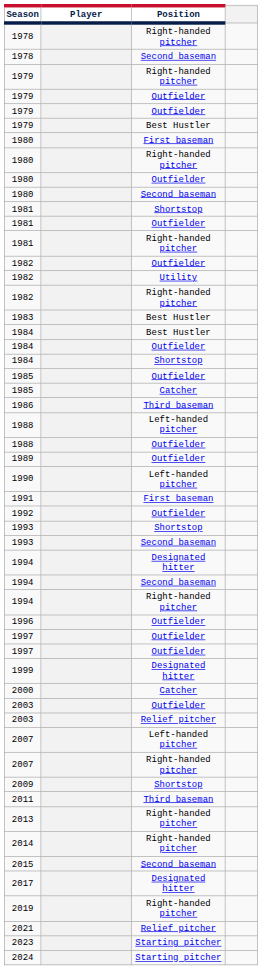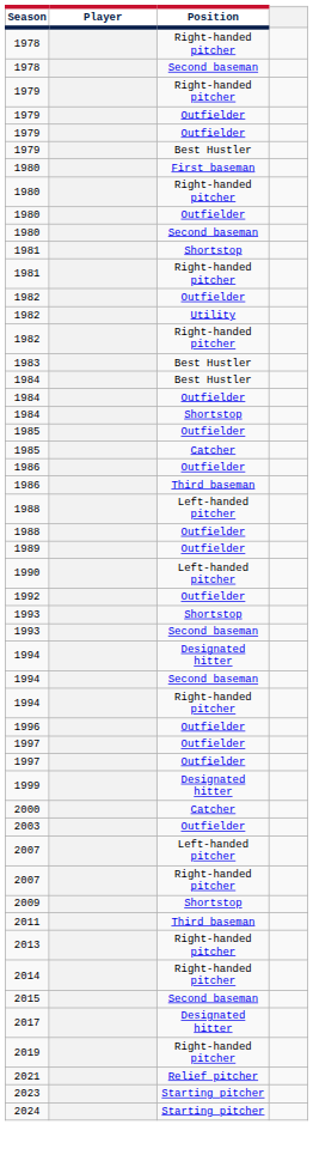 <table class="wikitable sortable plainrowheaders" style="text-align:center">
 <tr>
 <th scope="col" style="background-color:#ffffff; border-top:#c8102e 5px solid; border-bottom:#071d49 5px solid; color:#071d49">Season</th>
 <th width="125px" scope="col" style="background-color:#ffffff; border-top:#c8102e 5px solid; border-bottom:#071d49 5px solid; color:#071d49">Player</th>
 <th width="130px" scope="col" style="background-color:#ffffff; border-top:#c8102e 5px solid; border-bottom:#071d49 5px solid; color:#071d49">Position</th>
 <th style="width:40px" class="unsortable" scope="col" style="background-color:#ffffff; border-top:#c8102e 5px solid; border-bottom:#071d49 5px solid; color:#071d49"></th>
 </tr>
 <tr>
 <td>1978</td>
 <th scope="row" style="text-align:center"></th>
 <td>Right-handed <a href='#'>pitcher</a></td>
 <td></td>
 </tr>
 <tr>
 <td>1978</td>
 <th scope="row" style="text-align:center"></th>
 <td><a href='#'>Second baseman</a></td>
 <td></td>
 </tr>
 <tr>
 <td>1979</td>
 <th scope="row" style="text-align:center"></th>
 <td>Right-handed <a href='#'>pitcher</a></td>
 <td></td>
 </tr>
 <tr>
 <td>1979</td>
 <th scope="row" style="text-align:center"></th>
 <td><a href='#'>Outfielder</a></td>
 <td></td>
 </tr>
 <tr>
 <td>1979</td>
 <th scope="row" style="text-align:center"> </th>
 <td><a href='#'>Outfielder</a></td>
 <td></td>
 </tr>
 <tr>
 <td>1979</td>
 <th scope="row" style="text-align:center"> </th>
 <td>Best Hustler</td>
 <td></td>
 </tr>
 <tr>
 <td>1980</td>
 <th scope="row" style="text-align:center"></th>
 <td><a href='#'>First baseman</a></td>
 <td></td>
 </tr>
 <tr>
 <td>1980</td>
 <th scope="row" style="text-align:center"></th>
 <td>Right-handed <a href='#'>pitcher</a></td>
 <td></td>
 </tr>
 <tr>
 <td>1980</td>
 <th scope="row" style="text-align:center"></th>
 <td><a href='#'>Outfielder</a></td>
 <td></td>
 </tr>
 <tr>
 <td>1980</td>
 <th scope="row" style="text-align:center"></th>
 <td><a href='#'>Second baseman</a></td>
 <td></td>
 </tr>
 <tr>
 <td>1981</td>
 <th scope="row" style="text-align:center"></th>
 <td><a href='#'>Shortstop</a></td>
 <td></td>
 </tr>
 <tr>
 <td>1981</td>
 <th scope="row" style="text-align:center"></th>
-<td><a href='#'>Outfielder</a></td>
-<td></td>
-</tr>
-<tr>
-<td>1981</td>
-<th scope="row" style="text-align:center"></th>
 <td>Right-handed <a href='#'>pitcher</a></td>
 <td></td>
 </tr>
 <tr>
 <td>1982</td>
 <th scope="row" style="text-align:center"></th>
 <td><a href='#'>Outfielder</a></td>
 <td></td>
 </tr>
 <tr>
 <td>1982</td>
 <th scope="row" style="text-align:center"></th>
 <td><a href='#'>Utility</a></td>
 <td></td>
 </tr>
 <tr>
 <td>1982</td>
 <th scope="row" style="text-align:center"></th>
 <td>Right-handed <a href='#'>pitcher</a></td>
 <td></td>
 </tr>
 <tr>
 <td>1983</td>
 <th scope="row" style="text-align:center"></th>
 <td>Best Hustler</td>
 <td></td>
 </tr>
 <tr>
 <td>1984</td>
 <th scope="row" style="text-align:center"></th>
 <td>Best Hustler</td>
 <td></td>
 </tr>
 <tr>
 <td>1984</td>
 <th scope="row" style="text-align:center"></th>
 <td><a href='#'>Outfielder</a></td>
 <td></td>
 </tr>
 <tr>
 <td>1984</td>
 <th scope="row" style="text-align:center"></th>
 <td><a href='#'>Shortstop</a></td>
 <td></td>
 </tr>
 <tr>
 <td>1985</td>
 <th scope="row" style="text-align:center"></th>
 <td><a href='#'>Outfielder</a></td>
 <td></td>
 </tr>
 <tr>
 <td>1985</td>
 <th scope="row" style="text-align:center"></th>
 <td><a href='#'>Catcher</a></td>
 <td></td>
 </tr>
 <tr>
 <td>1986</td>
 <th scope="row" style="text-align:center"></th>
+<td><a href='#'>Outfielder</a></td>
+<td></td>
+</tr>
+<tr>
+<td>1986</td>
+<th scope="row" style="text-align:center"></th>
 <td><a href='#'>Third baseman</a></td>
 <td></td>
 </tr>
 <tr>
 <td>1988</td>
 <th scope="row" style="text-align:center"></th>
 <td>Left-handed <a href='#'>pitcher</a></td>
 <td></td>
 </tr>
 <tr>
 <td>1988</td>
 <th scope="row" style="text-align:center"></th>
 <td><a href='#'>Outfielder</a></td>
 <td></td>
 </tr>
 <tr>
 <td>1989</td>
 <th scope="row" style="text-align:center"></th>
 <td><a href='#'>Outfielder</a></td>
 <td></td>
 </tr>
 <tr>
 <td>1990</td>
 <th scope="row" style="text-align:center"></th>
 <td>Left-handed <a href='#'>pitcher</a></td>
-<td></td>
-</tr>
-<tr>
-<td>1991</td>
-<th scope="row" style="text-align:center"></th>
-<td><a href='#'>First baseman</a></td>
 <td></td>
 </tr>
 <tr>
 <td>1992</td>
 <th scope="row" style="text-align:center"></th>
 <td><a href='#'>Outfielder</a></td>
 <td></td>
 </tr>
 <tr>
 <td>1993</td>
 <th scope="row" style="text-align:center"></th>
 <td><a href='#'>Shortstop</a></td>
 <td></td>
 </tr>
 <tr>
 <td>1993</td>
 <th scope="row" style="text-align:center"></th>
 <td><a href='#'>Second baseman</a></td>
 <td></td>
 </tr>
 <tr>
 <td>1994</td>
 <th scope="row" style="text-align:center"></th>
 <td><a href='#'>Designated hitter</a></td>
 <td></td>
 </tr>
 <tr>
 <td>1994</td>
 <th scope="row" style="text-align:center"></th>
 <td><a href='#'>Second baseman</a></td>
 <td></td>
 </tr>
 <tr>
 <td>1994</td>
 <th scope="row" style="text-align:center"></th>
 <td>Right-handed <a href='#'>pitcher</a></td>
 <td></td>
 </tr>
 <tr>
 <td>1996</td>
 <th scope="row" style="text-align:center"> </th>
 <td><a href='#'>Outfielder</a></td>
 <td></td>
 </tr>
 <tr>
 <td>1997</td>
 <th scope="row" style="text-align:center"> </th>
 <td><a href='#'>Outfielder</a></td>
 <td></td>
 </tr>
 <tr>
 <td>1997</td>
 <th scope="row" style="text-align:center"></th>
 <td><a href='#'>Outfielder</a></td>
 <td></td>
 </tr>
 <tr>
 <td>1999</td>
 <th scope="row" style="text-align:center"></th>
 <td><a href='#'>Designated hitter</a></td>
 <td></td>
 </tr>
 <tr>
 <td>2000</td>
 <th scope="row" style="text-align:center"></th>
 <td><a href='#'>Catcher</a></td>
 <td></td>
 </tr>
 <tr>
 <td>2003</td>
 <th scope="row" style="text-align:center"></th>
 <td><a href='#'>Outfielder</a></td>
 <td></td>
 </tr>
 <tr>
-<td>2003</td>
-<th scope="row" style="text-align:center"></th>
-<td><a href='#'>Relief pitcher</a></td>
-<td></td>
-</tr>
-<tr>
 <td>2007</td>
 <th scope="row" style="text-align:center"></th>
 <td>Left-handed <a href='#'>pitcher</a></td>
 <td></td>
 </tr>
 <tr>
 <td>2007</td>
 <th scope="row" style="text-align:center"></th>
 <td>Right-handed <a href='#'>pitcher</a></td>
 <td></td>
 </tr>
 <tr>
 <td>2009</td>
 <th scope="row" style="text-align:center"></th>
 <td><a href='#'>Shortstop</a></td>
 <td></td>
 </tr>
 <tr>
 <td>2011</td>
 <th scope="row" style="text-align:center"></th>
 <td><a href='#'>Third baseman</a></td>
 <td></td>
 </tr>
 <tr>
 <td>2013</td>
 <th scope="row" style="text-align:center"></th>
 <td>Right-handed <a href='#'>pitcher</a></td>
 <td></td>
 </tr>
 <tr>
 <td>2014</td>
 <th scope="row" style="text-align:center"></th>
 <td>Right-handed <a href='#'>pitcher</a></td>
 <td></td>
 </tr>
 <tr>
 <td>2015</td>
 <th scope="row" style="text-align:center"></th>
 <td><a href='#'>Second baseman</a></td>
 <td></td>
 </tr>
 <tr>
 <td>2017</td>
 <th scope="row" style="text-align:center"></th>
 <td><a href='#'>Designated hitter</a></td>
 <td></td>
 </tr>
 <tr>
 <td>2019</td>
 <th scope="row" style="text-align:center"></th>
 <td>Right-handed <a href='#'>pitcher</a></td>
 <td></td>
 </tr>
 <tr>
 <td>2021</td>
 <th scope="row" style="text-align:center"></th>
 <td><a href='#'>Relief pitcher</a></td>
 <td></td>
 </tr>
 <tr>
 <td>2023</td>
 <th scope="row" style="text-align:center"></th>
 <td><a href='#'>Starting pitcher</a></td>
 <td></td>
 </tr>
 <tr>
 <td>2024</td>
 <th scope="row" style="text-align:center"></th>
 <td><a href='#'>Starting pitcher</a></td>
 <td></td>
 </tr>
 </table>
